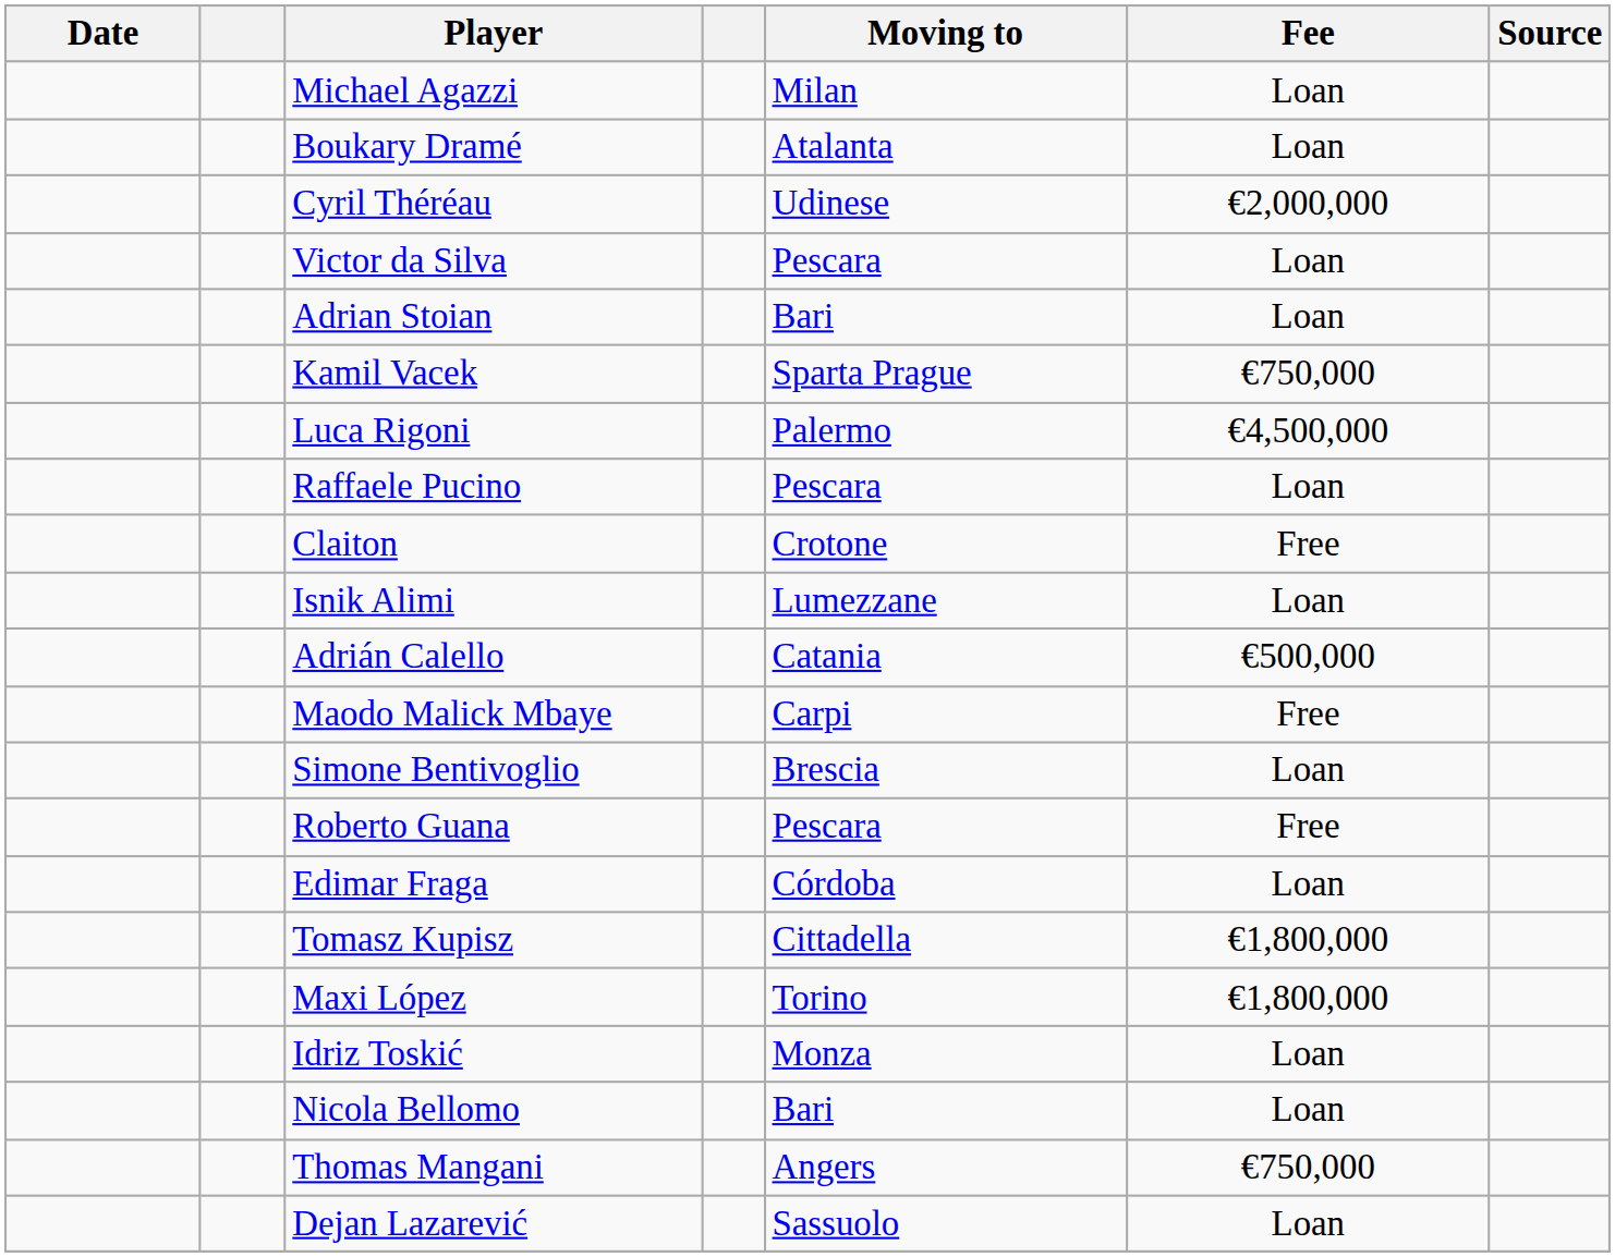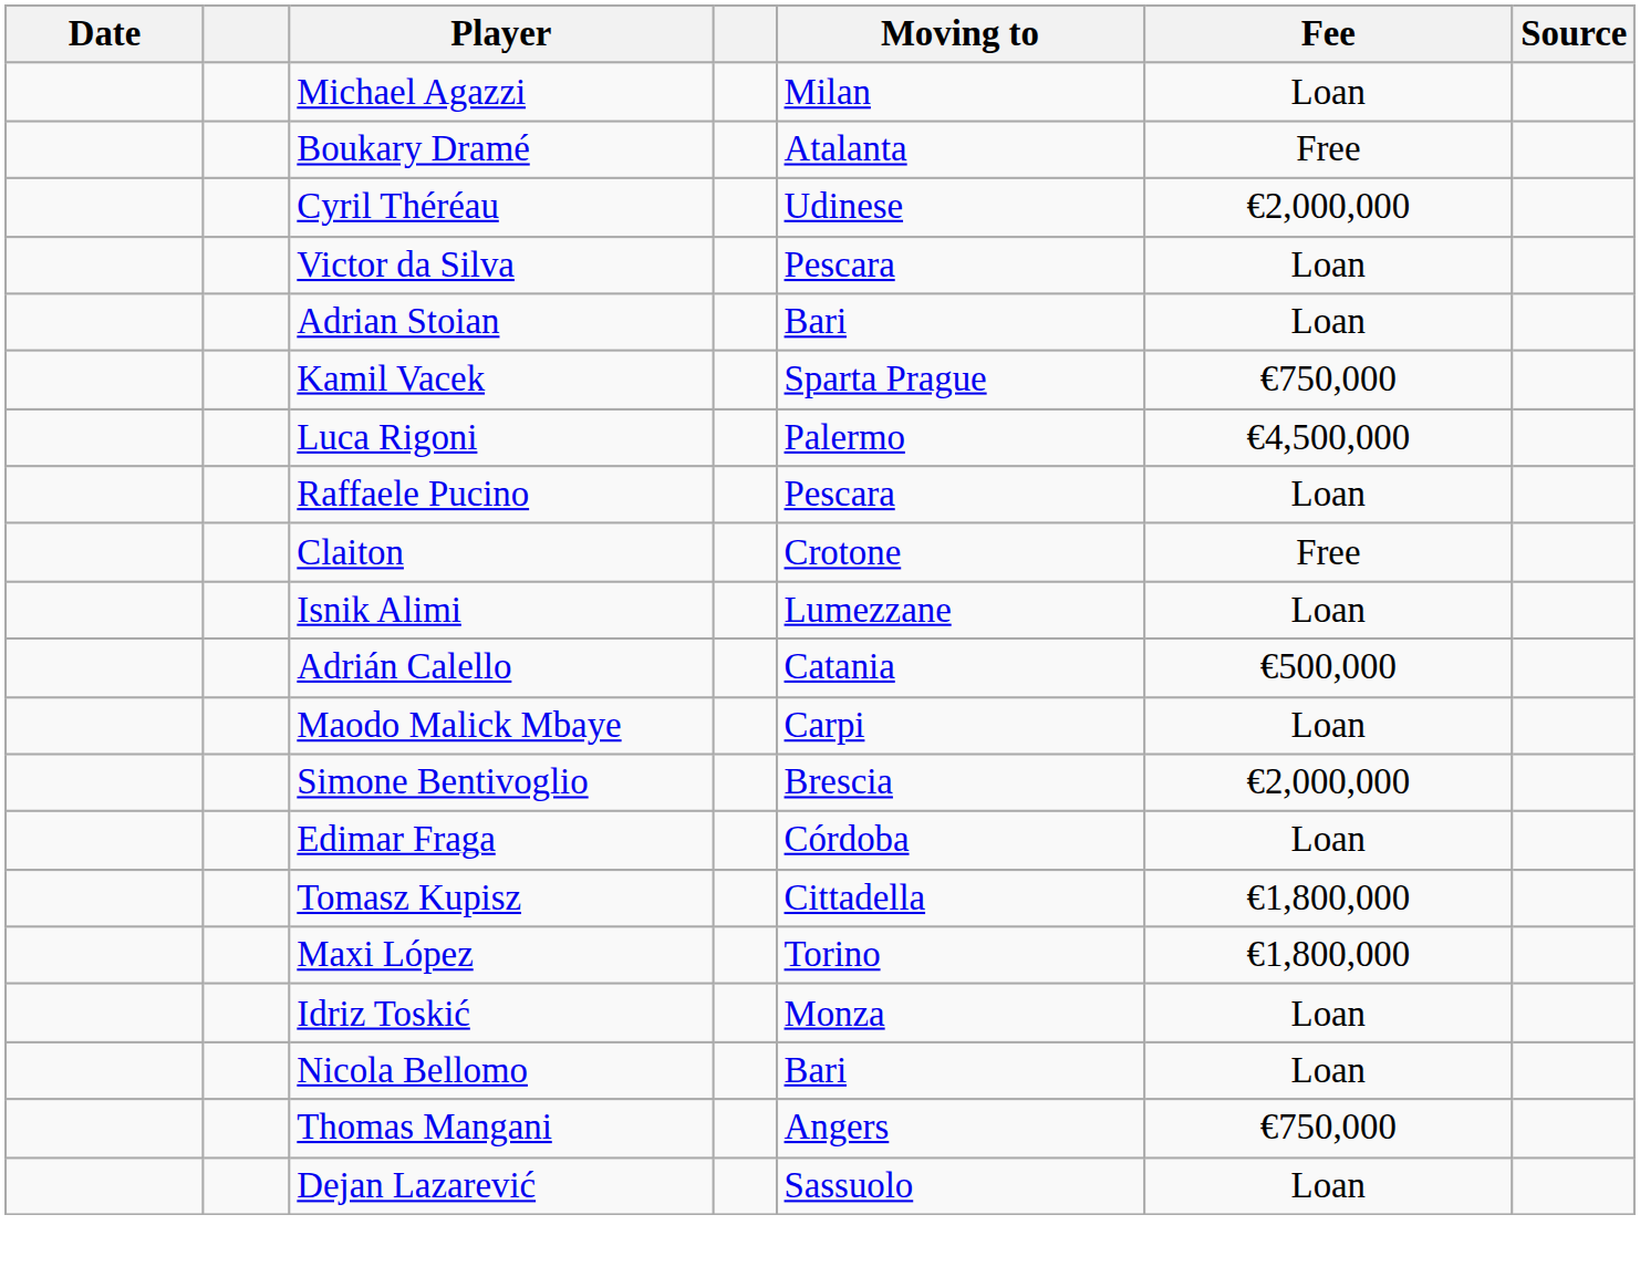 <table class="wikitable sortable">
 <tr>
 <th style="width:80px;">Date</th>
 <th style="width:30px;"></th>
 <th style="width:180px;">Player</th>
 <th style="width:20px;"></th>
 <th style="width:155px;">Moving to</th>
 <th style="width:155px;" class="unsortable">Fee</th>
 <th style="width:20px;">Source</th>
 </tr>
 <tr>
 <td></td>
 <td align=center></td>
 <td> <a href='#'>Michael Agazzi</a></td>
 <td align=center></td>
 <td> <a href='#'>Milan</a></td>
 <td align=center>Loan</td>
 <td></td>
 </tr>
 <tr>
 <td></td>
 <td align=center></td>
 <td> <a href='#'>Boukary Dramé</a></td>
 <td align=center></td>
 <td> <a href='#'>Atalanta</a></td>
-<td align=center>Loan</td>
+<td align=center>Free</td>
 <td></td>
 </tr>
 <tr>
 <td></td>
 <td align=center></td>
 <td> <a href='#'>Cyril Théréau</a></td>
 <td align=center></td>
 <td> <a href='#'>Udinese</a></td>
 <td align=center>€2,000,000</td>
 <td></td>
 </tr>
 <tr>
 <td></td>
 <td align=center></td>
 <td> <a href='#'>Victor da Silva</a></td>
 <td align=center></td>
 <td> <a href='#'>Pescara</a></td>
 <td align=center>Loan</td>
 <td></td>
 </tr>
 <tr>
 <td></td>
 <td align=center></td>
 <td> <a href='#'>Adrian Stoian</a></td>
 <td align=center></td>
 <td> <a href='#'>Bari</a></td>
 <td align=center>Loan</td>
 <td></td>
 </tr>
 <tr>
 <td></td>
 <td align=center></td>
 <td> <a href='#'>Kamil Vacek</a></td>
 <td align=center></td>
 <td> <a href='#'>Sparta Prague</a></td>
 <td align=center>€750,000</td>
 <td></td>
 </tr>
 <tr>
 <td></td>
 <td align=center></td>
 <td> <a href='#'>Luca Rigoni</a></td>
 <td align=center></td>
 <td> <a href='#'>Palermo</a></td>
 <td align=center>€4,500,000</td>
 <td></td>
 </tr>
 <tr>
 <td></td>
 <td align=center></td>
 <td> <a href='#'>Raffaele Pucino</a></td>
 <td align=center></td>
 <td> <a href='#'>Pescara</a></td>
 <td align=center>Loan</td>
 <td></td>
 </tr>
 <tr>
 <td></td>
 <td align=center></td>
 <td> <a href='#'>Claiton</a></td>
 <td align=center></td>
 <td> <a href='#'>Crotone</a></td>
 <td align=center>Free</td>
 <td></td>
 </tr>
 <tr>
 <td></td>
 <td align=center></td>
 <td> <a href='#'>Isnik Alimi</a></td>
 <td align=center></td>
 <td> <a href='#'>Lumezzane</a></td>
 <td align=center>Loan</td>
 <td></td>
 </tr>
 <tr>
 <td></td>
 <td align=center></td>
 <td> <a href='#'>Adrián Calello</a></td>
 <td align=center></td>
 <td> <a href='#'>Catania</a></td>
 <td align=center>€500,000</td>
 <td></td>
 </tr>
 <tr>
 <td></td>
 <td align=center></td>
 <td> <a href='#'>Maodo Malick Mbaye</a></td>
 <td align=center></td>
 <td> <a href='#'>Carpi</a></td>
-<td align=center>Free</td>
+<td align=center>Loan</td>
 <td></td>
 </tr>
 <tr>
 <td></td>
 <td align=center></td>
 <td> <a href='#'>Simone Bentivoglio</a></td>
 <td align=center></td>
 <td> <a href='#'>Brescia</a></td>
-<td align=center>Loan</td>
-<td></td>
-</tr>
-<tr>
-<td></td>
-<td align=center></td>
-<td> <a href='#'>Roberto Guana</a></td>
-<td align=center></td>
-<td> <a href='#'>Pescara</a></td>
-<td align=center>Free</td>
+<td align=center>€2,000,000</td>
 <td></td>
 </tr>
 <tr>
 <td></td>
 <td align=center></td>
 <td> <a href='#'>Edimar Fraga</a></td>
 <td align=center></td>
 <td> <a href='#'>Córdoba</a></td>
 <td align=center>Loan</td>
 <td></td>
 </tr>
 <tr>
 <td></td>
 <td align=center></td>
 <td> <a href='#'>Tomasz Kupisz</a></td>
 <td align=center></td>
 <td> <a href='#'>Cittadella</a></td>
 <td align=center>€1,800,000</td>
 <td></td>
 </tr>
 <tr>
 <td></td>
 <td align=center></td>
 <td> <a href='#'>Maxi López</a></td>
 <td align=center></td>
 <td> <a href='#'>Torino</a></td>
 <td align=center>€1,800,000</td>
 <td></td>
 </tr>
 <tr>
 <td></td>
 <td align=center></td>
 <td> <a href='#'>Idriz Toskić</a></td>
 <td align=center></td>
 <td> <a href='#'>Monza</a></td>
 <td align=center>Loan</td>
 <td></td>
 </tr>
 <tr>
 <td></td>
 <td align=center></td>
 <td> <a href='#'>Nicola Bellomo</a></td>
 <td align=center></td>
 <td> <a href='#'>Bari</a></td>
 <td align=center>Loan</td>
 <td></td>
 </tr>
 <tr>
 <td></td>
 <td align=center></td>
 <td> <a href='#'>Thomas Mangani</a></td>
 <td align=center></td>
 <td> <a href='#'>Angers</a></td>
 <td align=center>€750,000</td>
 <td></td>
 </tr>
 <tr>
 <td></td>
 <td align=center></td>
 <td> <a href='#'>Dejan Lazarević</a></td>
 <td align=center></td>
 <td> <a href='#'>Sassuolo</a></td>
 <td align=center>Loan</td>
 <td></td>
 </tr>
 <tr>
 </tr>
 </table>
